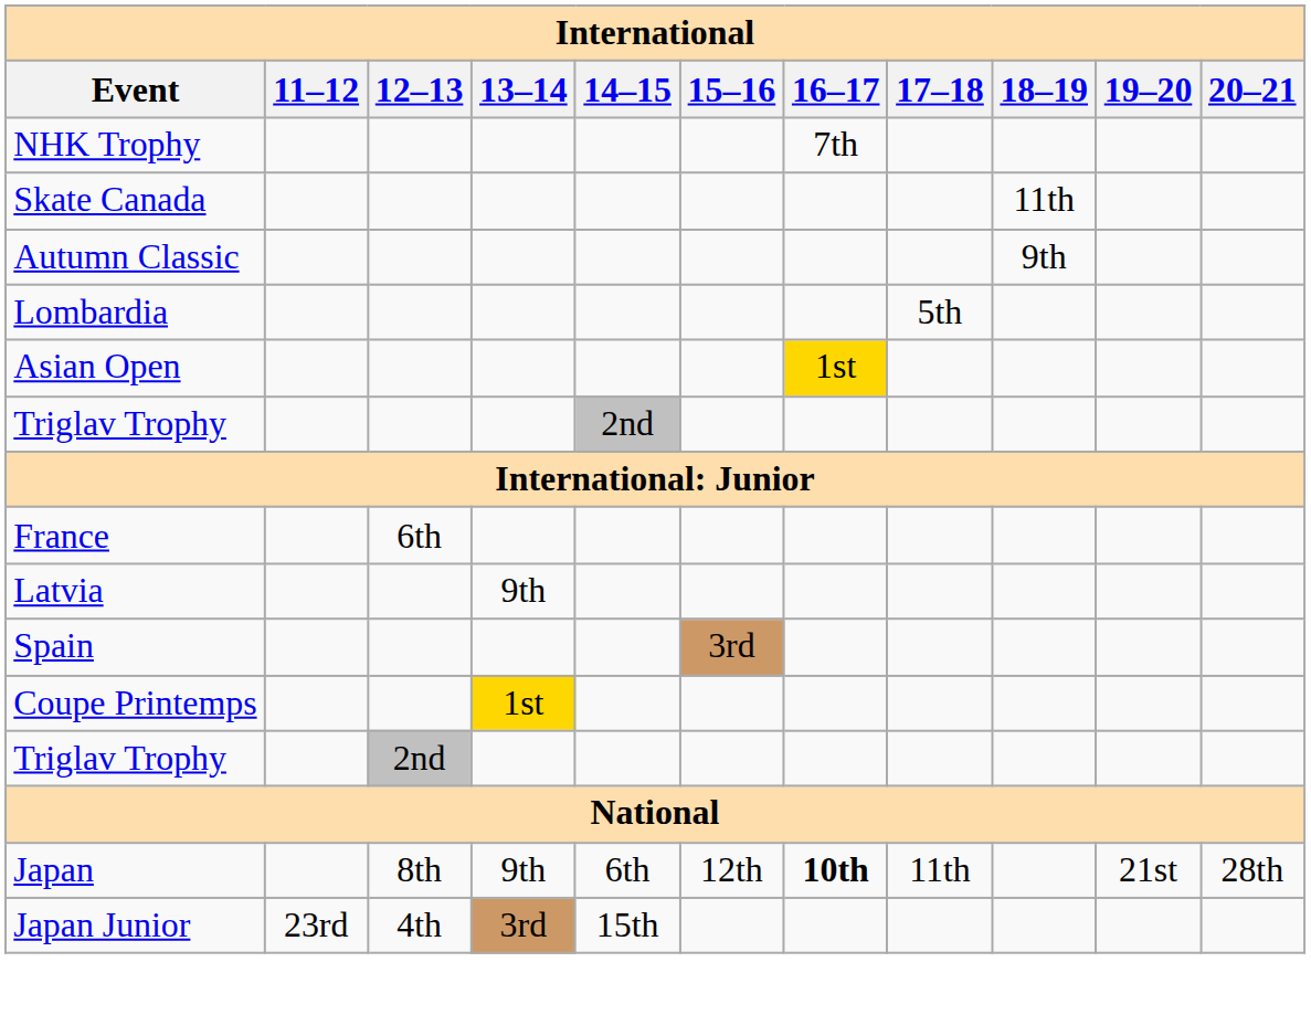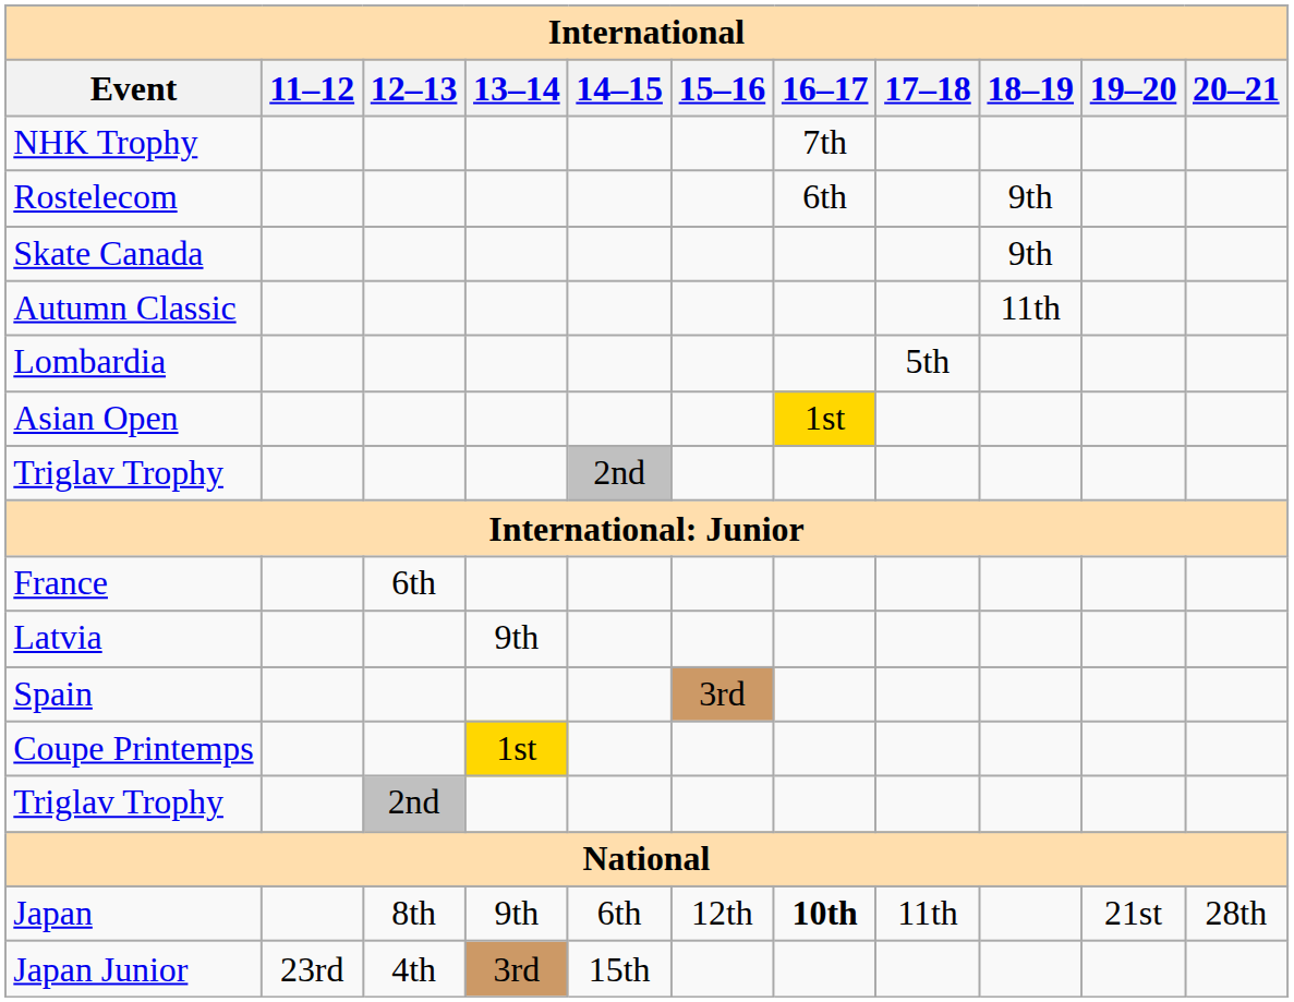 <table class="wikitable" style="text-align:center">
 <tr>
 <th colspan="11" style="background-color: #ffdead; " align="center">International</th>
 </tr>
 <tr>
 <th>Event</th>
 <th><a href='#'>11–12</a></th>
 <th><a href='#'>12–13</a></th>
 <th><a href='#'>13–14</a></th>
 <th><a href='#'>14–15</a></th>
 <th><a href='#'>15–16</a></th>
 <th><a href='#'>16–17</a></th>
 <th><a href='#'>17–18</a></th>
 <th><a href='#'>18–19</a></th>
 <th><a href='#'>19–20</a></th>
 <th><a href='#'>20–21</a></th>
 </tr>
 <tr>
 <td align=left> <a href='#'>NHK Trophy</a></td>
 <td></td>
 <td></td>
 <td></td>
 <td></td>
 <td></td>
 <td>7th</td>
 <td></td>
 <td></td>
 <td></td>
 <td></td>
 </tr>
 <tr>
+<td align=left> <a href='#'>Rostelecom</a></td>
+<td></td>
+<td></td>
+<td></td>
+<td></td>
+<td></td>
+<td>6th</td>
+<td></td>
+<td>9th</td>
+<td></td>
+<td></td>
+</tr>
+<tr>
 <td align=left> <a href='#'>Skate Canada</a></td>
 <td></td>
 <td></td>
 <td></td>
 <td></td>
 <td></td>
 <td></td>
 <td></td>
-<td>11th</td>
+<td>9th</td>
 <td></td>
 <td></td>
 </tr>
 <tr>
 <td align=left> <a href='#'>Autumn Classic</a></td>
 <td></td>
 <td></td>
 <td></td>
 <td></td>
 <td></td>
 <td></td>
 <td></td>
-<td>9th</td>
+<td>11th</td>
 <td></td>
 <td></td>
 </tr>
 <tr>
 <td align=left> <a href='#'>Lombardia</a></td>
 <td></td>
 <td></td>
 <td></td>
 <td></td>
 <td></td>
 <td></td>
 <td>5th</td>
 <td></td>
 <td></td>
 <td></td>
 </tr>
 <tr>
 <td align=left><a href='#'>Asian Open</a></td>
 <td></td>
 <td></td>
 <td></td>
 <td></td>
 <td></td>
 <td bgcolor="gold">1st</td>
 <td></td>
 <td></td>
 <td></td>
 <td></td>
 </tr>
 <tr>
 <td align=left><a href='#'>Triglav Trophy</a></td>
 <td></td>
 <td></td>
 <td></td>
 <td bgcolor="silver">2nd</td>
 <td></td>
 <td></td>
 <td></td>
 <td></td>
 <td></td>
 <td></td>
 </tr>
 <tr>
 <th colspan="11" style="background-color: #ffdead; " align="center">International: Junior</th>
 </tr>
 <tr>
 <td align=left> <a href='#'>France</a></td>
 <td></td>
 <td>6th</td>
 <td></td>
 <td></td>
 <td></td>
 <td></td>
 <td></td>
 <td></td>
 <td></td>
 <td></td>
 </tr>
 <tr>
 <td align=left> <a href='#'>Latvia</a></td>
 <td></td>
 <td></td>
 <td>9th</td>
 <td></td>
 <td></td>
 <td></td>
 <td></td>
 <td></td>
 <td></td>
 <td></td>
 </tr>
 <tr>
 <td align=left> <a href='#'>Spain</a></td>
 <td></td>
 <td></td>
 <td></td>
 <td></td>
 <td bgcolor="cc9966">3rd</td>
 <td></td>
 <td></td>
 <td></td>
 <td></td>
 <td></td>
 </tr>
 <tr>
 <td align=left><a href='#'>Coupe Printemps</a></td>
 <td></td>
 <td></td>
 <td bgcolor="gold">1st</td>
 <td></td>
 <td></td>
 <td></td>
 <td></td>
 <td></td>
 <td></td>
 <td></td>
 </tr>
 <tr>
 <td align=left><a href='#'>Triglav Trophy</a></td>
 <td></td>
 <td bgcolor="silver">2nd</td>
 <td></td>
 <td></td>
 <td></td>
 <td></td>
 <td></td>
 <td></td>
 <td></td>
 <td></td>
 </tr>
 <tr>
 <th colspan="11" style="background-color: #ffdead; " align="center">National</th>
 </tr>
 <tr>
 <td align="left"><a href='#'>Japan</a></td>
 <td></td>
 <td>8th</td>
 <td>9th</td>
 <td>6th</td>
 <td>12th</td>
 <td><strong>10th</strong></td>
 <td>11th</td>
 <td></td>
 <td>21st</td>
 <td>28th</td>
 </tr>
 <tr>
 <td align="left"><a href='#'>Japan Junior</a></td>
 <td>23rd</td>
 <td>4th</td>
 <td bgcolor="cc9966">3rd</td>
 <td>15th</td>
 <td></td>
 <td></td>
 <td></td>
 <td></td>
 <td></td>
 <td></td>
 </tr>
 </table>
